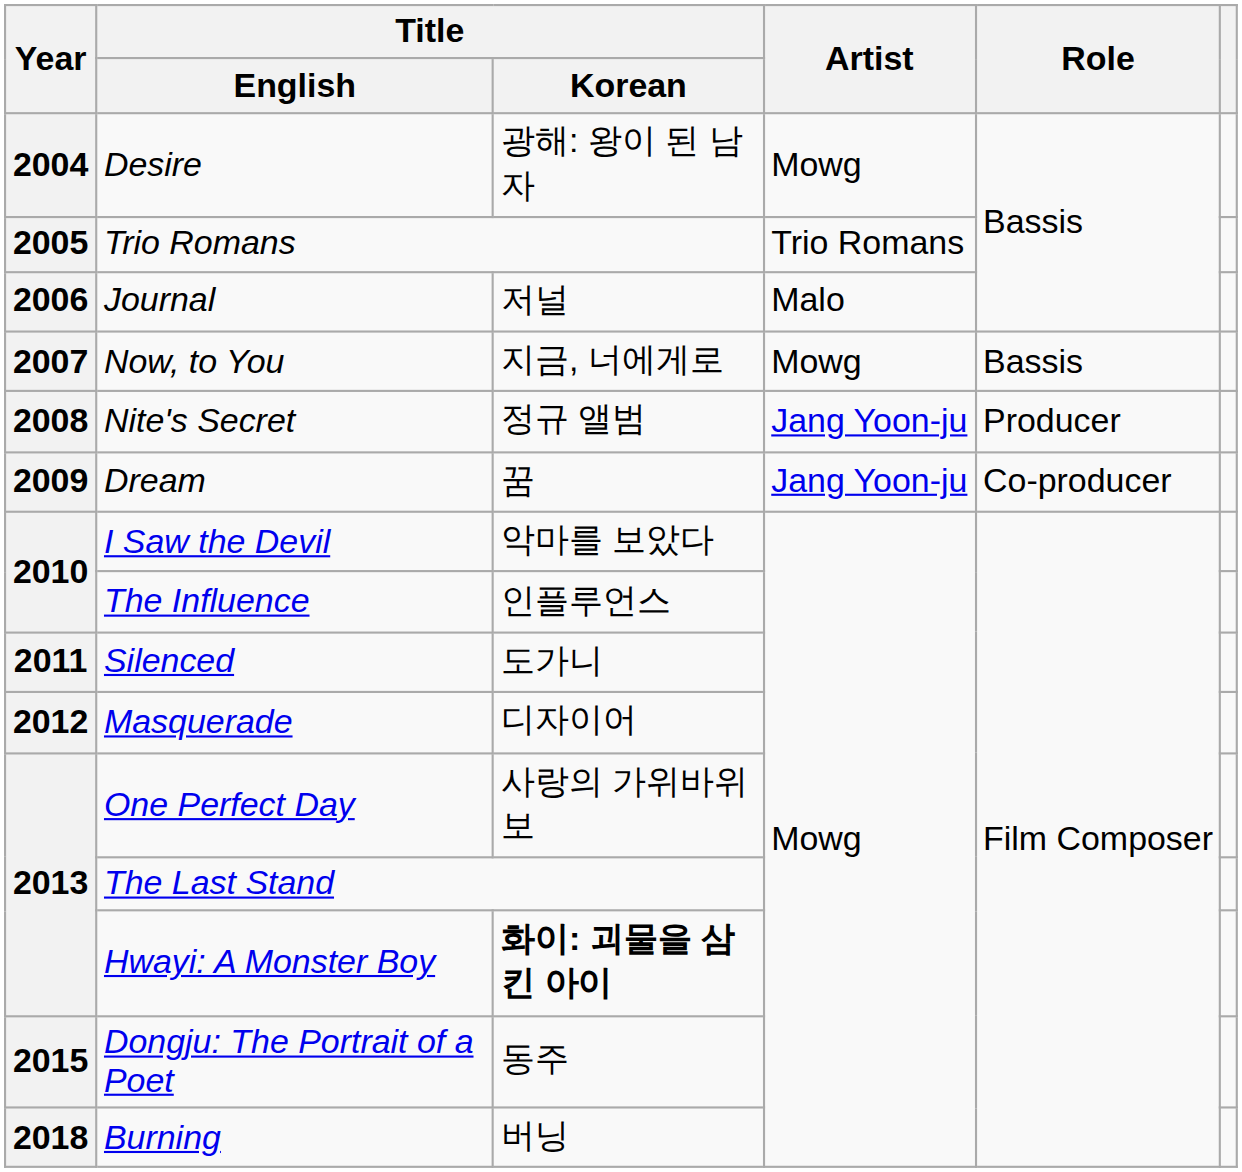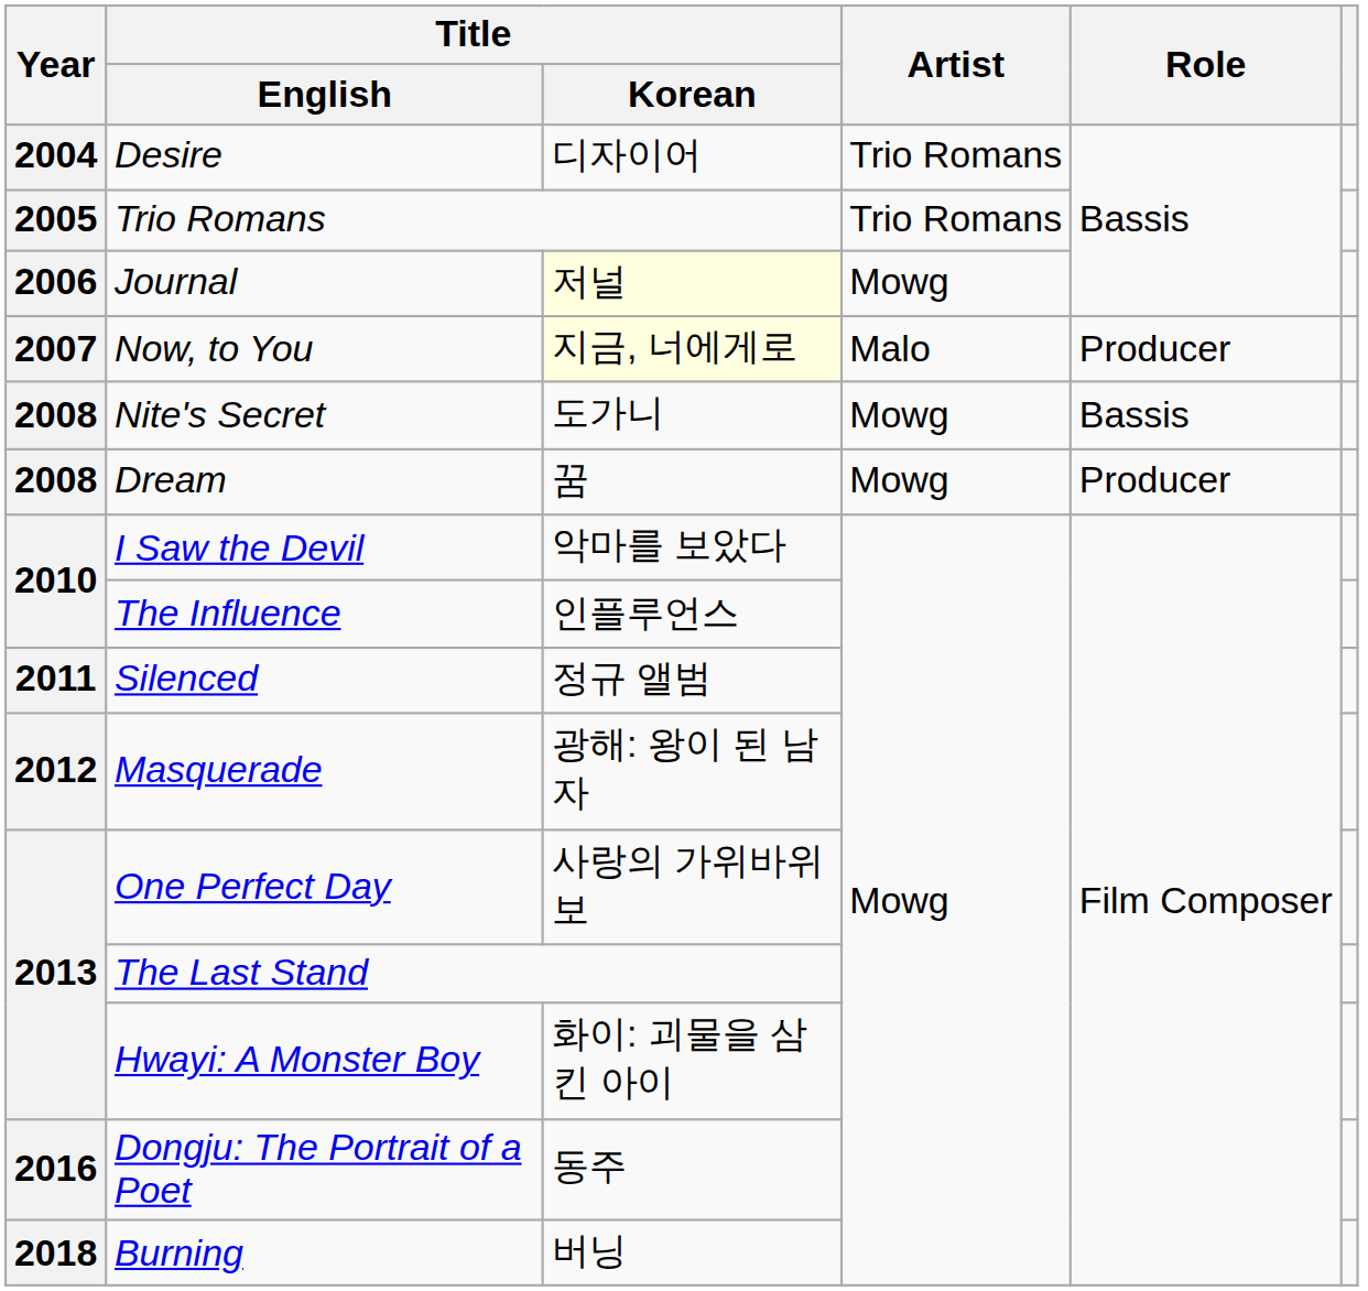 <table class="wikitable plainrowheaders sortable">
 <tr>
 <th rowspan="2" style="width:33px;">Year</th>
 <th colspan="2">Title</th>
 <th rowspan="2">Artist</th>
 <th rowspan="2">Role</th>
 <th rowspan="2" scope="col" class="unsortable"></th>
 </tr>
 <tr>
 <th width="180">English</th>
 <th width="120">Korean</th>
 </tr>
 <tr>
 <th scope="row">2004</th>
 <td><em>Desire</em></td>
-<td>광해: 왕이 된 남자</td>
-<td>Mowg</td>
+<td>디자이어</td>
+<td>Trio Romans</td>
 <td rowspan="3">Bassis</td>
 <td></td>
 </tr>
 <tr>
 <th scope="row">2005</th>
 <td colspan="2"><em>Trio Romans</em></td>
 <td>Trio Romans</td>
 <td></td>
 </tr>
 <tr>
 <th scope="row">2006</th>
 <td><em>Journal</em></td>
-<td>저널</td>
-<td>Malo</td>
+<td style="background: lightyellow;">저널</td>
+<td>Mowg</td>
 <td></td>
 </tr>
 <tr>
 <th scope="row">2007</th>
 <td><em>Now, to You</em></td>
-<td>지금, 너에게로</td>
+<td style="background: lightyellow;">지금, 너에게로</td>
+<td>Malo</td>
+<td>Producer</td>
+<td></td>
+</tr>
+<tr>
+<th scope="row">2008</th>
+<td><em>Nite's Secret</em></td>
+<td>도가니</td>
 <td>Mowg</td>
 <td>Bassis</td>
 <td></td>
 </tr>
 <tr>
 <th scope="row">2008</th>
-<td><em>Nite's Secret</em></td>
-<td>정규 앨범</td>
-<td><a href='#'>Jang Yoon-ju</a></td>
-<td>Producer</td>
-<td></td>
-</tr>
-<tr>
-<th scope="row">2009</th>
 <td><em>Dream</em></td>
 <td>꿈</td>
-<td><a href='#'>Jang Yoon-ju</a></td>
-<td>Co-producer</td>
+<td>Mowg</td>
+<td>Producer</td>
 <td></td>
 </tr>
 <tr>
 <th rowspan="2" scope="row">2010</th>
 <td><em><a href='#'>I Saw the Devil</a></em></td>
 <td>악마를 보았다</td>
 <td rowspan="9">Mowg</td>
 <td rowspan="9">Film Composer</td>
 <td></td>
 </tr>
 <tr>
 <td><a href='#'><em>The Influence</em></a></td>
 <td>인플루언스</td>
 <td></td>
 </tr>
 <tr>
 <th scope="row">2011</th>
 <td><em><a href='#'>Silenced</a></em></td>
-<td>도가니</td>
+<td>정규 앨범</td>
 <td></td>
 </tr>
 <tr>
 <th scope="row">2012</th>
 <td><em><a href='#'>Masquerade</a></em></td>
-<td>디자이어</td>
+<td>광해: 왕이 된 남자</td>
 <td></td>
 </tr>
 <tr>
 <th scope="row" rowspan="3">2013</th>
 <td><em><a href='#'>One Perfect Day</a></em></td>
 <td>사랑의 가위바위보</td>
 <td></td>
 </tr>
 <tr>
 <td colspan="2"><em><a href='#'>The Last Stand</a></em></td>
 <td></td>
 </tr>
 <tr>
 <td><em><a href='#'>Hwayi: A Monster Boy</a></em></td>
-<td><strong>화이: 괴물을 삼킨 아이</strong></td>
+<td>화이: 괴물을 삼킨 아이</td>
 <td></td>
 </tr>
 <tr>
-<th scope="row">2015</th>
+<th scope="row">2016</th>
 <td><em><a href='#'>Dongju: The Portrait of a Poet</a></em></td>
 <td>동주</td>
 <td></td>
 </tr>
 <tr>
 <th scope="row">2018</th>
 <td><em><a href='#'>Burning</a></em></td>
 <td>버닝</td>
 <td></td>
 </tr>
 </table>
